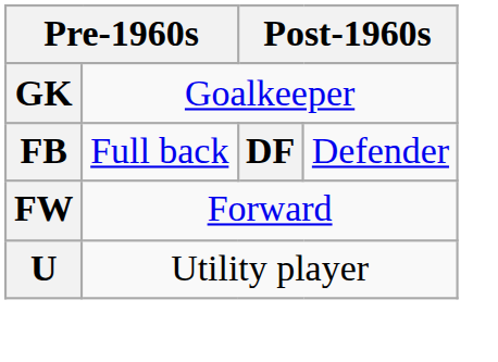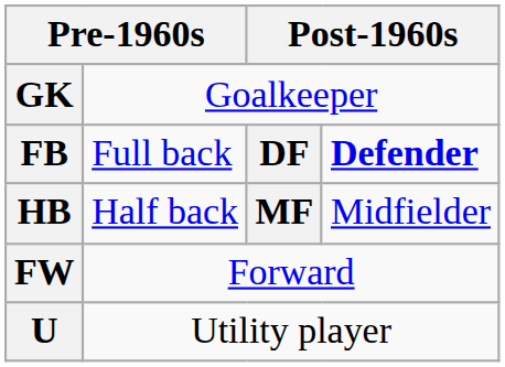 <table class="wikitable unsortable">
 <tr>
 <th scope="col" colspan="2">Pre-1960s</th>
 <th scope="col" colspan="2">Post-1960s</th>
 </tr>
 <tr>
 <th scope="row">GK</th>
 <td colspan="3" align=center><a href='#'>Goalkeeper</a></td>
 </tr>
 <tr>
 <th scope="row">FB</th>
 <td><a href='#'>Full back</a></td>
 <th scope="row" align="center">DF</th>
-<td><a href='#'>Defender</a></td>
+<td><strong><a href='#'>Defender</a></strong></td>
+</tr>
+<tr>
+<th scope="row">HB</th>
+<td><a href='#'>Half back</a></td>
+<th scope="row" align="center">MF</th>
+<td><a href='#'>Midfielder</a></td>
 </tr>
 <tr>
 <th scope="row">FW</th>
 <td colspan="3" align=center><a href='#'>Forward</a></td>
 </tr>
 <tr>
 <th scope="row">U</th>
 <td colspan="3" align=center>Utility player</td>
 </tr>
 </table>
